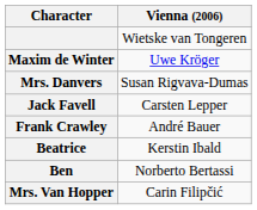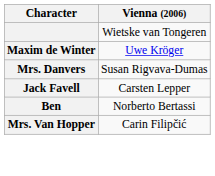 <table class="wikitable" style="width:1000;">
 <tr>
 <th rowspan="1">Character</th>
 <th>Vienna <small>(2006)</small></th>
 </tr>
 <tr>
 <th></th>
 <td colspan='1' align=center>Wietske van Tongeren</td>
 </tr>
 <tr>
 <th>Maxim de Winter</th>
 <td ='1' align=center><a href='#'>Uwe Kröger</a></td>
 </tr>
 <tr>
 <th>Mrs. Danvers</th>
 <td colspan='1' align=center>Susan Rigvava-Dumas</td>
 </tr>
 <tr>
 <th>Jack Favell</th>
 <td colspan='1' align=center>Carsten Lepper</td>
 </tr>
 <tr>
-<th>Frank Crawley</th>
-<td colspan='1' align=center>André Bauer</td>
-</tr>
-<tr>
-<th>Beatrice</th>
-<td colspan='1' align=center>Kerstin Ibald</td>
-</tr>
-<tr>
 <th>Ben</th>
 <td colspan='1' align=center>Norberto Bertassi</td>
 </tr>
 <tr>
 <th>Mrs. Van Hopper</th>
 <td colspan='1' align=center>Carin Filipčić</td>
 </tr>
 </table>
